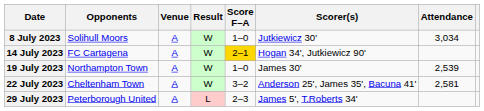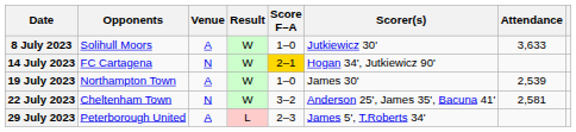 <table class="wikitable sortable plainrowheaders" style="text-align:center;">
 <tr>
 <th scope=col>Date</th>
 <th scope=col>Opponents</th>
 <th scope=col>Venue</th>
 <th scope=col>Result</th>
 <th scope=col>Score<br>F–A</th>
 <th scope=col class=unsortable>Scorer(s)</th>
 <th scope=col class=unsortable>Attendance</th>
 <th scope=col class=unsortable></th>
 </tr>
 <tr>
 <th scope=row>8 July 2023</th>
 <td style="text-align:left;"><a href='#'>Solihull Moors</a></td>
 <td><a href='#'>A</a></td>
 <td style="background:#cfc;">W</td>
 <td>1–0</td>
 <td style="text-align:left;"><a href='#'>Jutkiewicz</a> 30'</td>
-<td>3,034</td>
+<td>3,633</td>
 <td></td>
 </tr>
 <tr>
 <th scope=row>14 July 2023</th>
 <td style="text-align:left;"><a href='#'>FC Cartagena</a></td>
-<td><a href='#'>A</a></td>
+<td><a href='#'>N</a></td>
 <td style="background:#cfc;">W</td>
 <td style="background: gold;">2–1</td>
 <td style="text-align:left;"><a href='#'>Hogan</a> 34', Jutkiewicz 90'</td>
 <td></td>
 <td></td>
 </tr>
 <tr>
 <th scope=row>19 July 2023</th>
 <td style="text-align:left;"><a href='#'>Northampton Town</a></td>
 <td><a href='#'>A</a></td>
 <td style="background:#cfc;">W</td>
 <td>1–0</td>
 <td style="text-align:left;">James 30'</td>
 <td>2,539</td>
 <td></td>
 </tr>
 <tr>
 <th scope=row>22 July 2023</th>
 <td style="text-align:left;"><a href='#'>Cheltenham Town</a></td>
-<td><a href='#'>A</a></td>
+<td><a href='#'>N</a></td>
 <td style="background:#cfc;">W</td>
 <td>3–2</td>
 <td style="text-align:left;"><a href='#'>Anderson</a> 25', James 35', <a href='#'>Bacuna</a> 41'</td>
 <td>2,581</td>
 <td></td>
 </tr>
 <tr>
 <th scope=row>29 July 2023</th>
 <td style="text-align:left;"><a href='#'>Peterborough United</a></td>
 <td><a href='#'>A</a></td>
 <td style="background:#fcc;">L</td>
 <td>2–3</td>
 <td style="text-align:left;"><a href='#'>James</a> 5', <a href='#'>T.Roberts</a> 34'</td>
 <td></td>
 <td></td>
 </tr>
 </table>
